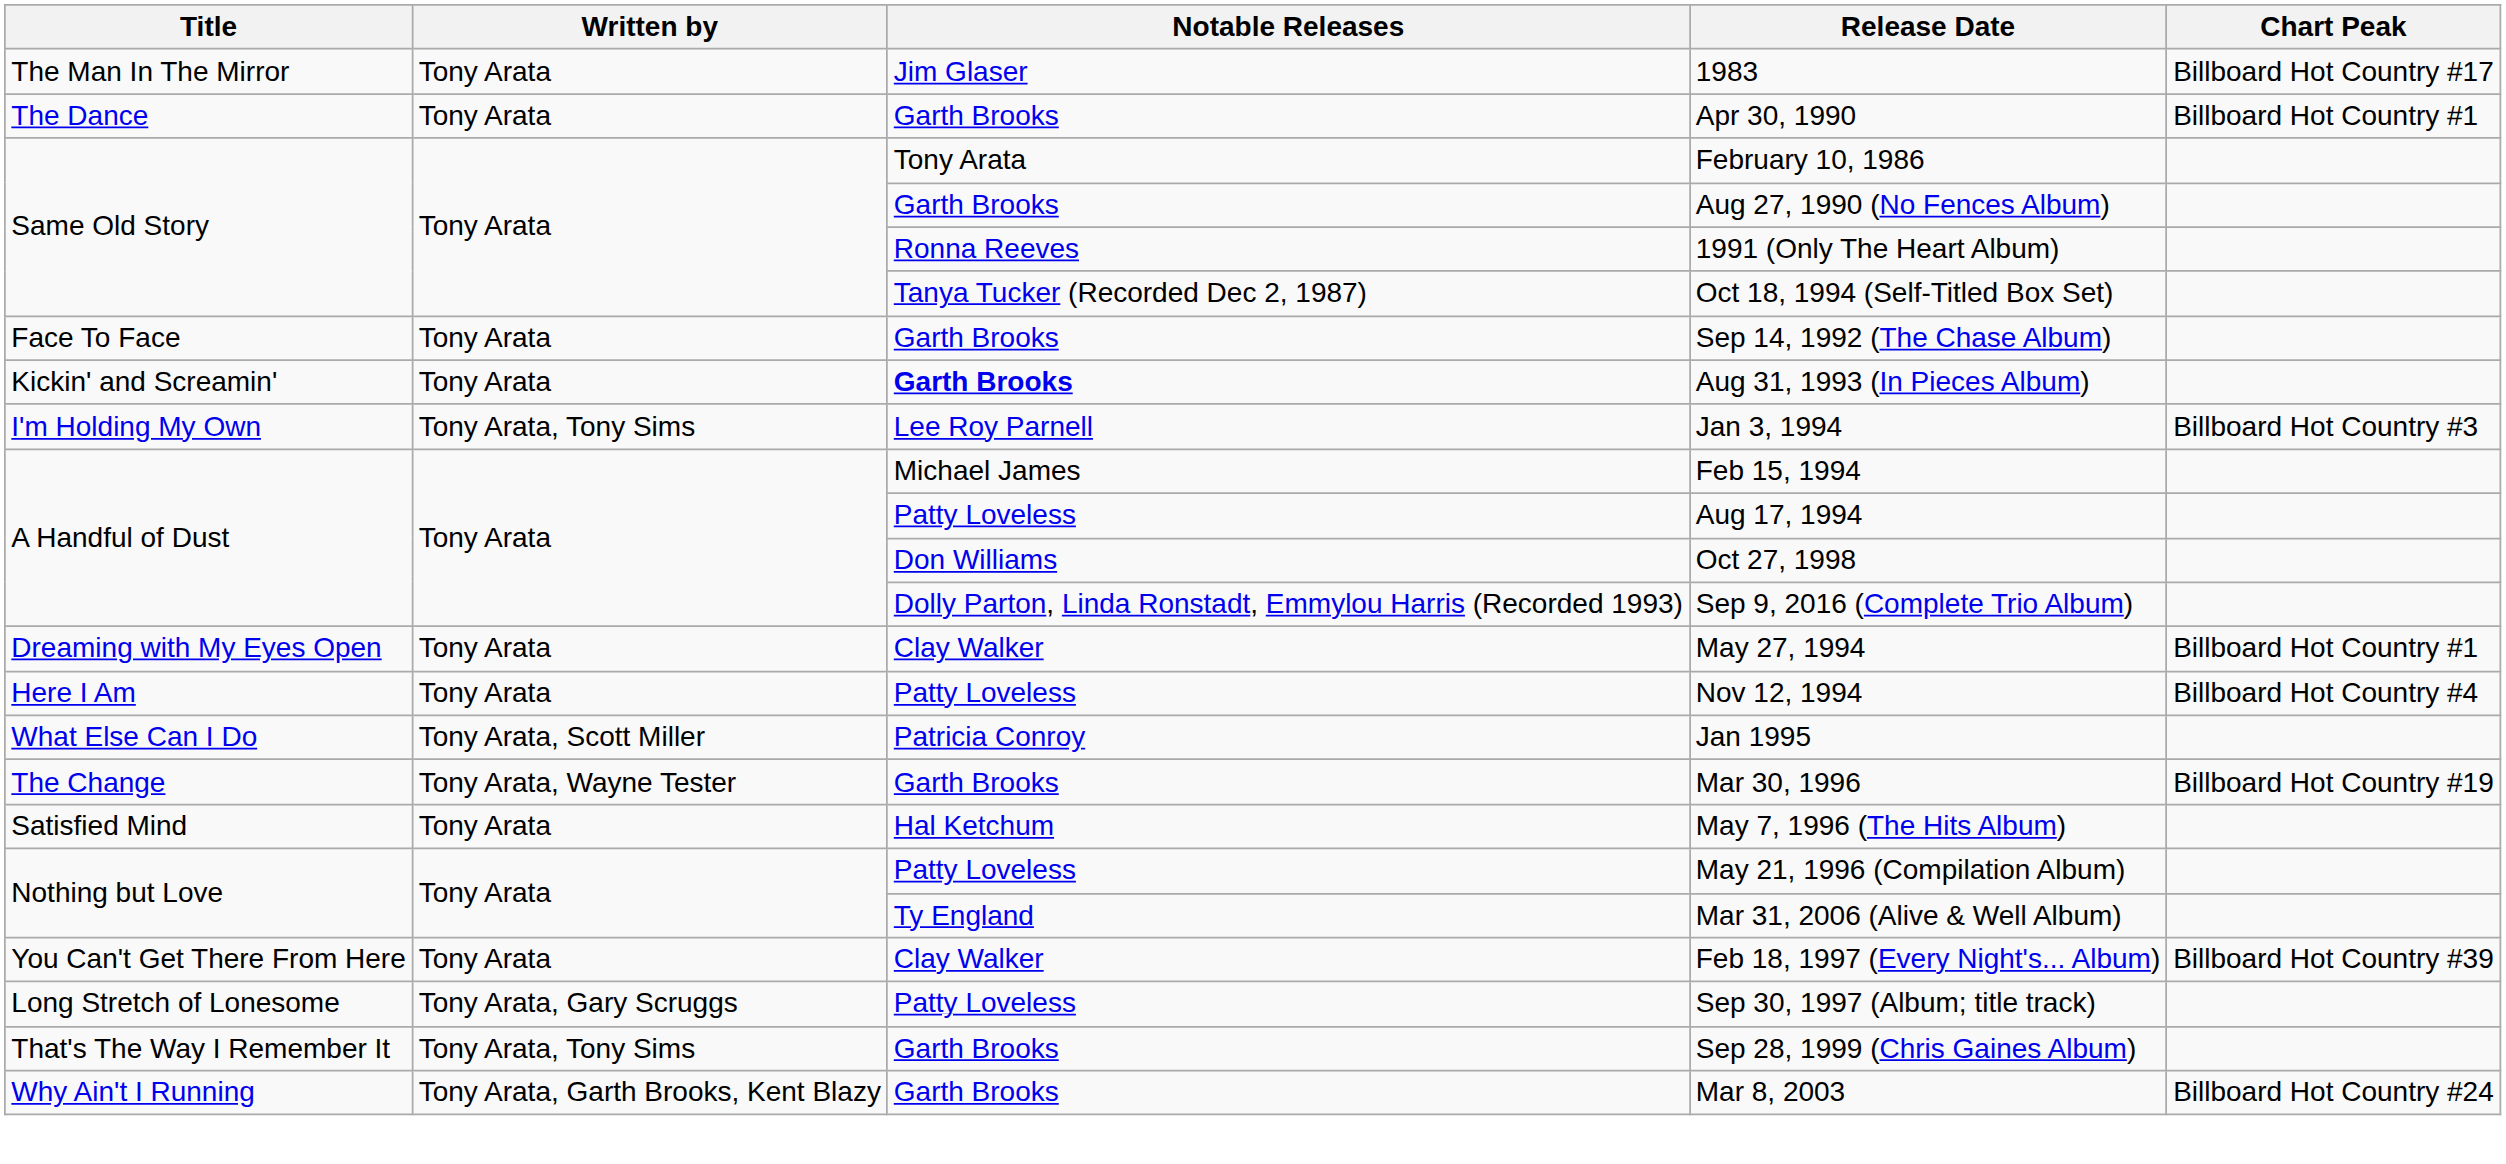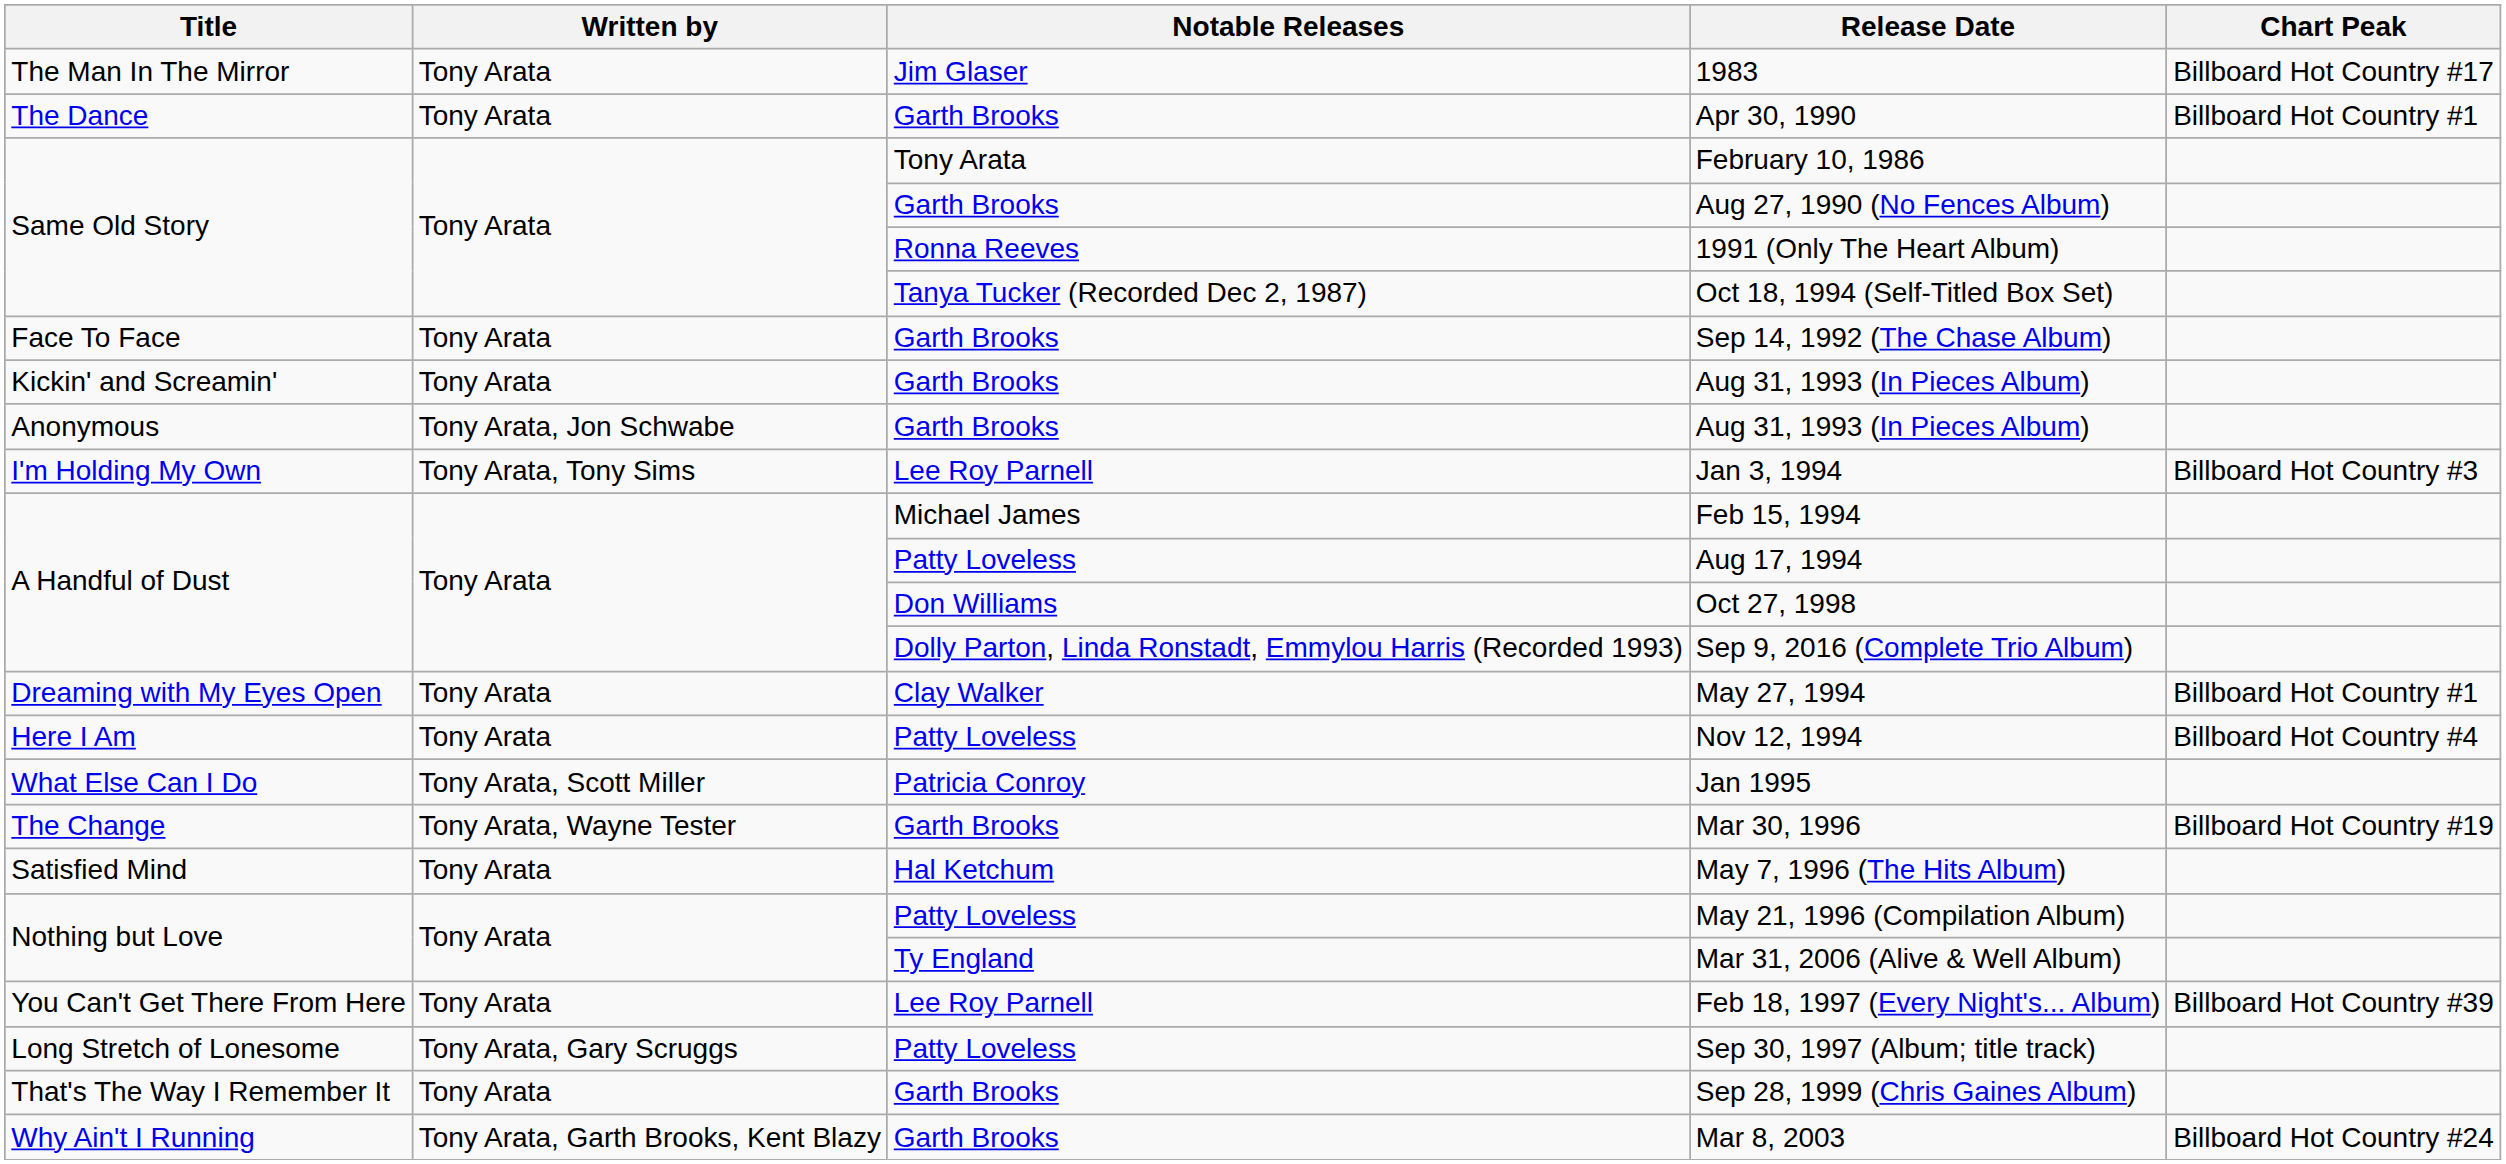 <table class="wikitable">
 <tr>
 <th>Title</th>
 <th>Written by</th>
 <th>Notable Releases</th>
 <th>Release Date</th>
 <th>Chart Peak</th>
 </tr>
 <tr>
 <td>The Man In The Mirror</td>
 <td>Tony Arata</td>
 <td><a href='#'>Jim Glaser</a></td>
 <td>1983</td>
 <td>Billboard Hot Country #17</td>
 </tr>
 <tr>
 <td><a href='#'>The Dance</a></td>
 <td>Tony  Arata</td>
 <td><a href='#'>Garth Brooks</a></td>
 <td>Apr 30,  1990</td>
 <td>Billboard Hot Country #1</td>
 </tr>
 <tr>
 <td rowspan="4">Same Old Story</td>
 <td rowspan="4">Tony  Arata</td>
 <td>Tony Arata</td>
 <td>February 10, 1986</td>
 <td></td>
 </tr>
 <tr>
 <td><a href='#'>Garth Brooks</a></td>
 <td>Aug 27, 1990 (<a href='#'>No Fences Album</a>)</td>
 <td></td>
 </tr>
 <tr>
 <td><a href='#'>Ronna Reeves</a></td>
 <td>1991 (Only The Heart Album)</td>
 <td></td>
 </tr>
 <tr>
 <td><a href='#'>Tanya Tucker</a> (Recorded Dec  2, 1987)</td>
 <td>Oct 18, 1994 (Self-Titled Box Set)</td>
 <td></td>
 </tr>
 <tr>
 <td>Face To Face</td>
 <td>Tony Arata</td>
 <td><a href='#'>Garth Brooks</a></td>
 <td>Sep 14, 1992 (<a href='#'>The Chase Album</a>)</td>
 <td></td>
 </tr>
 <tr>
 <td>Kickin' and Screamin'</td>
 <td>Tony Arata</td>
-<td><strong><a href='#'>Garth Brooks</a></strong></td>
+<td><a href='#'>Garth Brooks</a></td>
+<td>Aug 31, 1993 (<a href='#'>In Pieces Album</a>)</td>
+<td></td>
+</tr>
+<tr>
+<td>Anonymous</td>
+<td>Tony Arata, Jon Schwabe</td>
+<td><a href='#'>Garth Brooks</a></td>
 <td>Aug 31, 1993 (<a href='#'>In Pieces Album</a>)</td>
 <td></td>
 </tr>
 <tr>
 <td><a href='#'>I'm Holding My Own</a></td>
 <td>Tony Arata, Tony Sims</td>
 <td><a href='#'>Lee Roy Parnell</a></td>
 <td>Jan 3, 1994</td>
 <td>Billboard Hot Country #3</td>
 </tr>
 <tr>
 <td rowspan="4">A Handful of Dust</td>
 <td rowspan="4">Tony  Arata</td>
 <td>Michael James</td>
 <td>Feb 15, 1994</td>
 <td></td>
 </tr>
 <tr>
 <td><a href='#'>Patty Loveless</a></td>
 <td>Aug 17, 1994</td>
 <td></td>
 </tr>
 <tr>
 <td><a href='#'>Don Williams</a></td>
 <td>Oct  27, 1998</td>
 <td></td>
 </tr>
 <tr>
 <td><a href='#'>Dolly Parton</a>, <a href='#'>Linda Ronstadt</a>, <a href='#'>Emmylou Harris</a> (Recorded 1993)</td>
 <td>Sep 9, 2016 (<a href='#'>Complete Trio Album</a>)</td>
 <td></td>
 </tr>
 <tr>
 <td><a href='#'>Dreaming with My Eyes Open</a></td>
 <td>Tony Arata</td>
 <td><a href='#'>Clay Walker</a></td>
 <td>May 27, 1994</td>
 <td>Billboard Hot Country #1</td>
 </tr>
 <tr>
 <td><a href='#'>Here I Am</a></td>
 <td>Tony Arata</td>
 <td><a href='#'>Patty Loveless</a></td>
 <td>Nov  12, 1994</td>
 <td>Billboard Hot Country #4</td>
 </tr>
 <tr>
 <td><a href='#'>What Else Can I Do</a></td>
 <td>Tony Arata, Scott Miller</td>
 <td><a href='#'>Patricia Conroy</a></td>
 <td>Jan 1995</td>
 <td></td>
 </tr>
 <tr>
 <td><a href='#'>The Change</a></td>
 <td>Tony  Arata, Wayne Tester</td>
 <td><a href='#'>Garth Brooks</a></td>
 <td>Mar 30, 1996</td>
 <td>Billboard Hot Country #19</td>
 </tr>
 <tr>
 <td>Satisfied  Mind</td>
 <td>Tony Arata</td>
 <td><a href='#'>Hal Ketchum</a></td>
 <td>May 7, 1996 (<a href='#'>The Hits Album</a>)</td>
 <td></td>
 </tr>
 <tr>
 <td rowspan="2">Nothing but Love</td>
 <td rowspan="2">Tony  Arata</td>
 <td><a href='#'>Patty Loveless</a></td>
 <td>May 21, 1996 (Compilation Album)</td>
 <td></td>
 </tr>
 <tr>
 <td><a href='#'>Ty England</a></td>
 <td>Mar 31, 2006 (Alive & Well Album)</td>
 <td></td>
 </tr>
 <tr>
 <td>You Can't Get There From Here</td>
 <td>Tony Arata</td>
-<td><a href='#'>Clay Walker</a></td>
+<td><a href='#'>Lee Roy Parnell</a></td>
 <td>Feb 18, 1997 (<a href='#'>Every Night's... Album</a>)</td>
 <td>Billboard Hot Country #39</td>
 </tr>
 <tr>
 <td>Long Stretch of Lonesome</td>
 <td>Tony  Arata, Gary Scruggs</td>
 <td><a href='#'>Patty Loveless</a></td>
 <td>Sep 30,  1997 (Album; title track)</td>
 <td></td>
 </tr>
 <tr>
 <td>That's The Way I Remember It</td>
-<td>Tony Arata, Tony Sims</td>
+<td>Tony Arata</td>
 <td><a href='#'>Garth Brooks</a></td>
 <td>Sep 28, 1999 (<a href='#'>Chris Gaines Album</a>)</td>
 <td></td>
 </tr>
 <tr>
 <td><a href='#'>Why Ain't I Running</a></td>
 <td>Tony  Arata, Garth Brooks, Kent Blazy</td>
 <td><a href='#'>Garth Brooks</a></td>
 <td>Mar 8,  2003</td>
 <td>Billboard Hot Country #24</td>
 </tr>
 </table>
